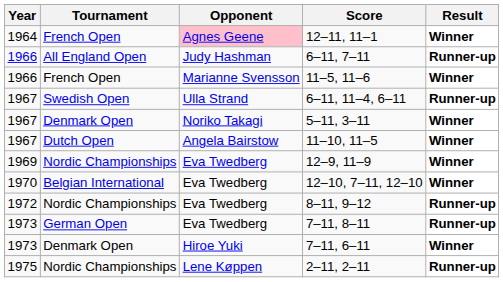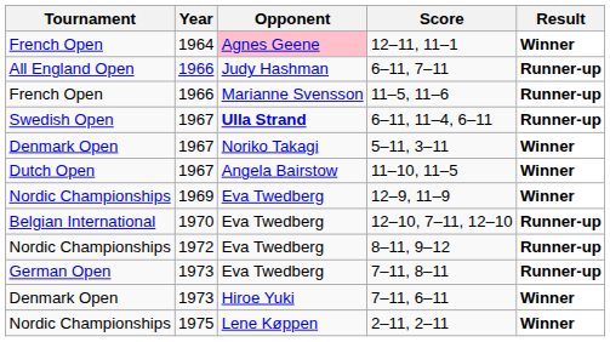 <table class="sortable wikitable" style="font-size: 90%;">
 <tr>
+<th>Tournament</th>
 <th>Year</th>
-<th>Tournament</th>
 <th>Opponent</th>
 <th>Score</th>
 <th>Result</th>
 </tr>
 <tr>
+<td align="left"><a href='#'>French Open</a></td>
 <td align="center">1964</td>
-<td align="left"><a href='#'>French Open</a></td>
 <td align="left" style="background: pink;"> <a href='#'>Agnes Geene</a></td>
 <td align="left">12–11, 11–1</td>
 <td style="text-align:left; background:white"> <strong>Winner</strong></td>
 </tr>
 <tr>
+<td align="left"><a href='#'>All England Open</a></td>
 <td align="center"><a href='#'>1966</a></td>
-<td align="left"><a href='#'>All England Open</a></td>
 <td align="left"> <a href='#'>Judy Hashman</a></td>
 <td align="left">6–11, 7–11</td>
 <td style="text-align:left; background:white"> <strong>Runner-up</strong></td>
 </tr>
 <tr>
+<td align="left">French Open</td>
 <td align="center">1966</td>
-<td align="left">French Open</td>
 <td align="left"> <a href='#'>Marianne Svensson</a></td>
 <td align="left">11–5, 11–6</td>
-<td style="text-align:left; background:white"> <strong>Winner</strong></td>
+<td style="text-align:left; background:white"> <strong>Runner-up</strong></td>
 </tr>
 <tr>
+<td align="left"><a href='#'>Swedish Open</a></td>
 <td align="center">1967</td>
-<td align="left"><a href='#'>Swedish Open</a></td>
-<td align="left"> <a href='#'>Ulla Strand</a></td>
+<td align="left"><strong> <a href='#'>Ulla Strand</a></strong></td>
 <td align="left">6–11, 11–4, 6–11</td>
 <td style="text-align:left; background:white"> <strong>Runner-up</strong></td>
 </tr>
 <tr>
+<td align="left"><a href='#'>Denmark Open</a></td>
 <td align="center">1967</td>
-<td align="left"><a href='#'>Denmark Open</a></td>
 <td align="left"> <a href='#'>Noriko Takagi</a></td>
 <td align="left">5–11, 3–11</td>
 <td style="text-align:left; background:white"> <strong>Winner</strong></td>
 </tr>
 <tr>
+<td align="left"><a href='#'>Dutch Open</a></td>
 <td align="center">1967</td>
-<td align="left"><a href='#'>Dutch Open</a></td>
 <td align="left"> <a href='#'>Angela Bairstow</a></td>
 <td align="left">11–10, 11–5</td>
 <td style="text-align:left; background:white"> <strong>Winner</strong></td>
 </tr>
 <tr>
+<td align="left"><a href='#'>Nordic Championships</a></td>
 <td align="center">1969</td>
-<td align="left"><a href='#'>Nordic Championships</a></td>
 <td align="left"> <a href='#'>Eva Twedberg</a></td>
 <td align="left">12–9, 11–9</td>
 <td style="text-align:left; background:white"> <strong>Winner</strong></td>
 </tr>
 <tr>
+<td align="left"><a href='#'>Belgian International</a></td>
 <td align="center">1970</td>
-<td align="left"><a href='#'>Belgian International</a></td>
 <td align="left"> Eva Twedberg</td>
 <td align="left">12–10, 7–11, 12–10</td>
-<td style="text-align:left; background:white"> <strong>Winner</strong></td>
+<td style="text-align:left; background:white"> <strong>Runner-up</strong></td>
 </tr>
 <tr>
+<td align="left">Nordic Championships</td>
 <td align="center">1972</td>
-<td align="left">Nordic Championships</td>
 <td align="left"> Eva Twedberg</td>
 <td align="left">8–11, 9–12</td>
 <td style="text-align:left; background:white"> <strong>Runner-up</strong></td>
 </tr>
 <tr>
+<td align="left"><a href='#'>German Open</a></td>
 <td align="center">1973</td>
-<td align="left"><a href='#'>German Open</a></td>
 <td align="left"> Eva Twedberg</td>
 <td align="left">7–11, 8–11</td>
 <td style="text-align:left; background:white"> <strong>Runner-up</strong></td>
 </tr>
 <tr>
+<td align="left">Denmark Open</td>
 <td align="center">1973</td>
-<td align="left">Denmark Open</td>
 <td align="left"> <a href='#'>Hiroe Yuki</a></td>
 <td align="left">7–11, 6–11</td>
 <td style="text-align:left; background:white"> <strong>Winner</strong></td>
 </tr>
 <tr>
+<td align="left">Nordic Championships</td>
 <td align="center">1975</td>
-<td align="left">Nordic Championships</td>
 <td align="left"> <a href='#'>Lene Køppen</a></td>
 <td align="left">2–11, 2–11</td>
-<td style="text-align:left; background:white"> <strong>Runner-up</strong></td>
+<td style="text-align:left; background:white"> <strong>Winner</strong></td>
 </tr>
 </table>
